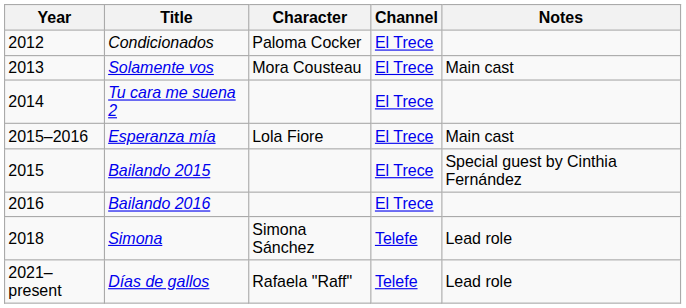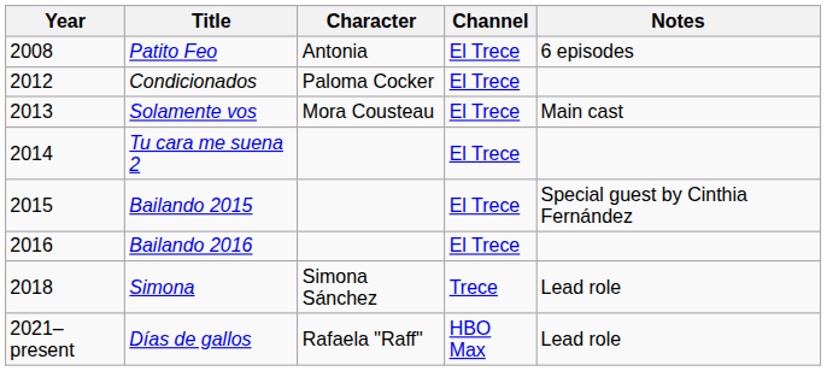 <table class="wikitable" style="font-size: 90%;">
 <tr>
 <th>Year</th>
 <th>Title</th>
 <th>Character</th>
 <th>Channel</th>
 <th>Notes</th>
+</tr>
+<tr>
+<td>2008</td>
+<td><em><a href='#'>Patito Feo</a></em><br></td>
+<td>Antonia</td>
+<td><a href='#'>El Trece</a><br></td>
+<td>6 episodes</td>
 </tr>
 <tr>
 <td>2012</td>
 <td><em>Condicionados</em><br></td>
 <td>Paloma Cocker</td>
 <td><a href='#'>El Trece</a></td>
 </tr>
 <tr>
 <td>2013</td>
 <td><em><a href='#'>Solamente vos</a></em><br></td>
 <td>Mora Cousteau</td>
 <td><a href='#'>El Trece</a><br></td>
 <td>Main cast</td>
 </tr>
 <tr>
 <td>2014</td>
 <td><em><a href='#'>Tu cara me suena 2</a></em><br></td>
 <td></td>
 <td><a href='#'>El Trece</a><br></td>
 <td></td>
 </tr>
 <tr>
-<td>2015–2016</td>
-<td><em><a href='#'>Esperanza mía</a></em></td>
-<td>Lola Fiore</td>
-<td><a href='#'>El Trece</a><br></td>
-<td>Main cast</td>
-</tr>
-<tr>
 <td>2015</td>
 <td><em><a href='#'>Bailando 2015</a></em><br></td>
 <td></td>
 <td><a href='#'>El Trece</a><br></td>
 <td>Special guest by Cinthia Fernández</td>
 </tr>
 <tr>
 <td>2016</td>
 <td><em><a href='#'>Bailando 2016</a></em><br></td>
 <td></td>
 <td><a href='#'>El Trece</a><br></td>
 <td></td>
 </tr>
 <tr>
 <td>2018</td>
 <td><em><a href='#'>Simona</a></em></td>
 <td>Simona Sánchez</td>
-<td><a href='#'>Telefe</a></td>
+<td><a href='#'>Trece</a></td>
 <td>Lead role</td>
 </tr>
 <tr>
 <td>2021–present</td>
 <td><em><a href='#'>Días de gallos</a></em></td>
 <td>Rafaela "Raff"</td>
-<td><a href='#'>Telefe</a></td>
+<td><a href='#'>HBO Max</a></td>
 <td>Lead role</td>
 </tr>
 </table>
